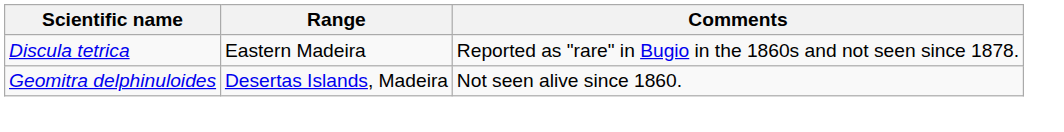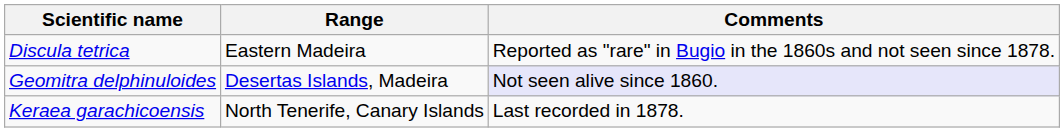 <table class="wikitable">
 <tr>
 <th>Scientific name</th>
 <th>Range</th>
 <th class="unsortable">Comments</th>
 </tr>
 <tr>
 <td><em><a href='#'>Discula tetrica</a></em></td>
 <td>Eastern Madeira</td>
 <td>Reported as "rare" in <a href='#'>Bugio</a> in the 1860s and not seen since 1878.</td>
 </tr>
 <tr>
 <td><em><a href='#'>Geomitra delphinuloides</a></em></td>
 <td><a href='#'>Desertas Islands</a>, Madeira</td>
-<td>Not seen alive since 1860.</td>
+<td style="background: lavender;">Not seen alive since 1860.</td>
+</tr>
+<tr>
+<td><em><a href='#'>Keraea garachicoensis</a></em></td>
+<td>North Tenerife, Canary Islands</td>
+<td>Last recorded in 1878.</td>
 </tr>
 </table>
